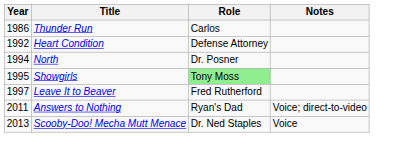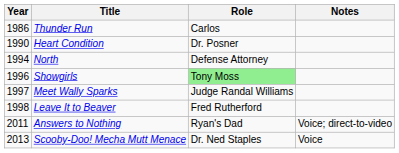 <table class="wikitable sortable plainrowheaders" style="white-space:nowrap">
 <tr>
 <th>Year</th>
 <th>Title</th>
 <th>Role</th>
 <th>Notes</th>
 </tr>
 <tr>
 <td>1986</td>
 <td><em><a href='#'>Thunder Run</a></em></td>
 <td>Carlos</td>
 <td></td>
 </tr>
 <tr>
-<td>1992</td>
+<td>1990</td>
 <td><em><a href='#'>Heart Condition</a></em></td>
-<td>Defense Attorney</td>
+<td>Dr. Posner</td>
 <td></td>
 </tr>
 <tr>
 <td>1994</td>
 <td><em><a href='#'>North</a></em></td>
-<td>Dr. Posner</td>
+<td>Defense Attorney</td>
 <td></td>
 </tr>
 <tr>
-<td>1995</td>
+<td>1996</td>
 <td><em><a href='#'>Showgirls</a></em></td>
 <td style="background: lightgreen;">Tony Moss</td>
 <td></td>
 </tr>
 <tr>
 <td>1997</td>
+<td><em><a href='#'>Meet Wally Sparks</a></em></td>
+<td>Judge Randal Williams</td>
+<td></td>
+</tr>
+<tr>
+<td>1998</td>
 <td><em><a href='#'>Leave It to Beaver</a></em></td>
 <td>Fred Rutherford</td>
 <td></td>
 </tr>
 <tr>
 <td>2011</td>
 <td><em><a href='#'>Answers to Nothing</a></em></td>
 <td>Ryan's Dad</td>
 <td>Voice; direct-to-video</td>
 </tr>
 <tr>
 <td>2013</td>
 <td><em><a href='#'>Scooby-Doo! Mecha Mutt Menace</a></em></td>
 <td>Dr. Ned Staples</td>
 <td>Voice</td>
 </tr>
 </table>
